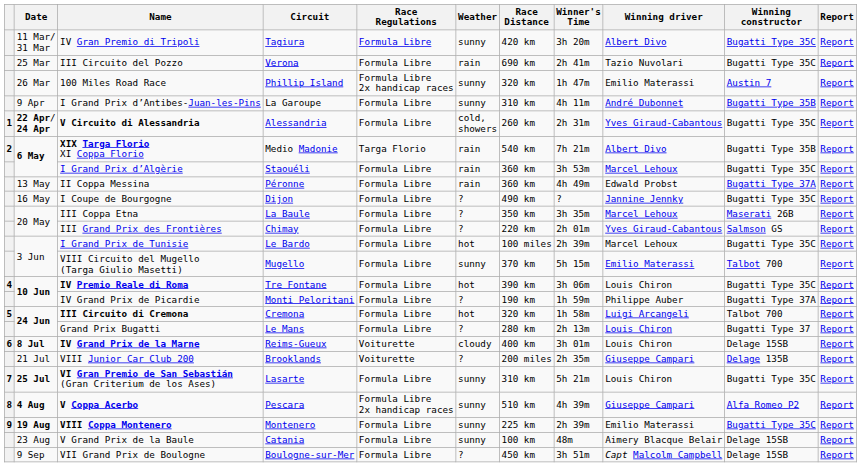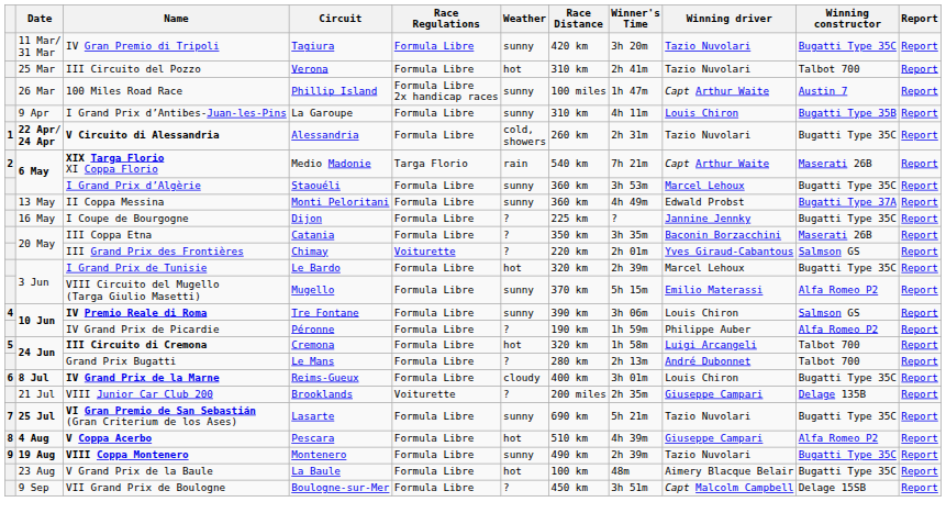 <table class="wikitable" style="font-size:95%">
 <tr>
 <th></th>
 <th>Date</th>
 <th>Name</th>
 <th>Circuit</th>
 <th>Race<br>Regulations</th>
 <th>Weather</th>
 <th>Race<br>Distance</th>
 <th>Winner's<br>Time</th>
 <th>Winning driver</th>
 <th>Winning<br>constructor</th>
 <th>Report</th>
 </tr>
 <tr>
 <th></th>
 <td>11 Mar/<br>31 Mar</td>
 <td> IV <a href='#'>Gran Premio di Tripoli</a></td>
 <td><a href='#'>Tagiura</a></td>
 <td><a href='#'>Formula Libre</a></td>
 <td>sunny</td>
 <td>420 km</td>
 <td>3h 20m</td>
-<td> <a href='#'>Albert Divo</a></td>
+<td> <a href='#'>Tazio Nuvolari</a></td>
 <td><a href='#'>Bugatti Type 35C</a></td>
 <td><a href='#'>Report</a></td>
 </tr>
 <tr>
 <th></th>
 <td>25 Mar</td>
 <td> III Circuito del Pozzo</td>
 <td><a href='#'>Verona</a></td>
 <td>Formula Libre</td>
-<td>rain</td>
-<td>690 km</td>
+<td>hot</td>
+<td>310 km</td>
 <td>2h 41m</td>
 <td> Tazio Nuvolari</td>
-<td>Bugatti Type 35C</td>
+<td>Talbot 700</td>
 <td><a href='#'>Report</a></td>
 </tr>
 <tr>
 <th></th>
 <td>26 Mar</td>
 <td> 100 Miles Road Race</td>
 <td><a href='#'>Phillip Island</a></td>
 <td>Formula Libre<br>2x handicap races</td>
 <td>sunny</td>
-<td>320 km</td>
+<td>100 miles</td>
 <td>1h 47m</td>
-<td> Emilio Materassi</td>
+<td> <em>Capt</em> <a href='#'>Arthur Waite</a></td>
 <td><a href='#'>Austin 7</a></td>
 <td><a href='#'>Report</a></td>
 </tr>
 <tr>
 <th></th>
 <td>9 Apr</td>
 <td> I Grand Prix d’Antibes-<a href='#'>Juan-les-Pins</a></td>
 <td>La Garoupe</td>
 <td>Formula Libre</td>
 <td>sunny</td>
 <td>310 km</td>
 <td>4h 11m</td>
-<td> <a href='#'>André Dubonnet</a></td>
+<td> <a href='#'>Louis Chiron</a></td>
 <td><a href='#'>Bugatti Type 35B</a></td>
 <td><a href='#'>Report</a></td>
 </tr>
 <tr>
 <th>1</th>
 <td><strong>22 Apr</strong>/<br><strong>24 Apr</strong></td>
 <td> <strong>V Circuito di Alessandria</strong></td>
 <td><a href='#'>Alessandria</a></td>
 <td>Formula Libre</td>
 <td>cold, <br>showers</td>
 <td>260 km</td>
 <td>2h 31m</td>
-<td> <a href='#'>Yves Giraud-Cabantous</a></td>
+<td> Tazio Nuvolari</td>
 <td>Bugatti Type 35C</td>
 <td><a href='#'>Report</a></td>
 </tr>
 <tr>
 <th>2</th>
 <td rowspan=2><strong>6 May</strong></td>
 <td> <strong>XIX <a href='#'>Targa Florio</a> </strong><br> XI <a href='#'>Coppa Florio</a></td>
 <td>Medio <a href='#'>Madonie</a></td>
 <td>Targa Florio</td>
 <td>rain</td>
 <td>540 km</td>
 <td>7h 21m</td>
-<td> <a href='#'>Albert Divo</a></td>
-<td>Bugatti Type 35B</td>
+<td> <em>Capt</em> <a href='#'>Arthur Waite</a></td>
+<td><a href='#'>Maserati</a> 26B</td>
 <td><a href='#'>Report</a></td>
 </tr>
 <tr>
 <th></th>
 <td> <a href='#'>I Grand Prix d’Algèrie</a></td>
 <td><a href='#'>Staouéli</a></td>
 <td>Formula Libre</td>
-<td>rain</td>
+<td>sunny</td>
 <td>360 km</td>
 <td>3h 53m</td>
 <td> <a href='#'>Marcel Lehoux</a></td>
 <td>Bugatti Type 35C</td>
 <td><a href='#'>Report</a></td>
 </tr>
 <tr>
 <th></th>
 <td>13 May</td>
 <td> II Coppa Messina</td>
-<td><a href='#'>Péronne</a></td>
+<td><a href='#'>Monti Peloritani</a></td>
 <td>Formula Libre</td>
-<td>rain</td>
+<td>sunny</td>
 <td>360 km</td>
 <td>4h 49m</td>
 <td> Edwald Probst</td>
 <td><a href='#'>Bugatti Type 37A</a></td>
 <td><a href='#'>Report</a></td>
 </tr>
 <tr>
 <th></th>
 <td>16 May</td>
 <td> I Coupe de Bourgogne</td>
 <td><a href='#'>Dijon</a></td>
 <td>Formula Libre</td>
 <td>?</td>
-<td>490 km</td>
+<td>225 km</td>
 <td>?</td>
 <td> <a href='#'>Jannine Jennky</a></td>
 <td>Bugatti Type 35C</td>
 <td><a href='#'>Report</a></td>
 </tr>
 <tr>
 <th></th>
 <td rowspan=2>20 May</td>
 <td> III Coppa Etna</td>
-<td><a href='#'>La Baule</a></td>
+<td><a href='#'>Catania</a></td>
 <td>Formula Libre</td>
 <td>?</td>
 <td>350 km</td>
 <td>3h 35m</td>
-<td> <a href='#'>Marcel Lehoux</a></td>
+<td> <a href='#'>Baconin Borzacchini</a></td>
 <td><a href='#'>Maserati</a> 26B</td>
 <td><a href='#'>Report</a></td>
 </tr>
 <tr>
 <th></th>
 <td> III <a href='#'>Grand Prix des Frontières</a></td>
 <td><a href='#'>Chimay</a></td>
-<td>Formula Libre</td>
+<td><a href='#'>Voiturette</a></td>
 <td>?</td>
 <td>220 km</td>
 <td>2h 01m</td>
 <td> <a href='#'>Yves Giraud-Cabantous</a></td>
 <td><a href='#'>Salmson</a> GS</td>
 <td><a href='#'>Report</a></td>
 </tr>
 <tr>
 <th></th>
 <td rowspan=2>3 Jun</td>
 <td> <a href='#'>I Grand Prix de Tunisie</a></td>
 <td><a href='#'>Le Bardo</a></td>
 <td>Formula Libre</td>
 <td>hot</td>
-<td>100 miles</td>
+<td>320 km</td>
 <td>2h 39m</td>
 <td> Marcel Lehoux</td>
 <td>Bugatti Type 35C</td>
 <td><a href='#'>Report</a></td>
 </tr>
 <tr>
 <th></th>
 <td> VIII Circuito del Mugello<br> (Targa Giulio Masetti) </td>
 <td><a href='#'>Mugello</a></td>
 <td>Formula Libre</td>
 <td>sunny</td>
 <td>370 km</td>
 <td>5h 15m</td>
 <td> <a href='#'>Emilio Materassi</a></td>
-<td><a href='#'>Talbot</a> 700</td>
+<td><a href='#'>Alfa Romeo P2</a></td>
 <td><a href='#'>Report</a></td>
 </tr>
 <tr>
 <th>4</th>
 <td rowspan=2><strong>10 Jun</strong></td>
 <td> <strong>IV <a href='#'>Premio Reale di Roma</a></strong></td>
 <td><a href='#'>Tre Fontane</a></td>
 <td>Formula Libre</td>
-<td>hot</td>
+<td>sunny</td>
 <td>390 km</td>
 <td>3h 06m</td>
 <td> Louis Chiron</td>
-<td>Bugatti Type 35C</td>
+<td><a href='#'>Salmson</a> GS</td>
 <td><a href='#'>Report</a></td>
 </tr>
 <tr>
 <th></th>
 <td> IV Grand Prix de Picardie</td>
-<td><a href='#'>Monti Peloritani</a></td>
+<td><a href='#'>Péronne</a></td>
 <td>Formula Libre</td>
 <td>?</td>
 <td>190 km</td>
 <td>1h 59m</td>
 <td> Philippe Auber</td>
-<td>Bugatti Type 37A</td>
+<td><a href='#'>Alfa Romeo P2</a></td>
 <td><a href='#'>Report</a></td>
 </tr>
 <tr>
 <th>5</th>
 <td rowspan=2><strong>24 Jun</strong></td>
 <td> <strong>III Circuito di Cremona</strong></td>
 <td><a href='#'>Cremona</a></td>
 <td>Formula Libre</td>
 <td>hot</td>
 <td>320 km</td>
 <td>1h 58m</td>
 <td> <a href='#'>Luigi Arcangeli</a></td>
 <td>Talbot 700</td>
 <td><a href='#'>Report</a></td>
 </tr>
 <tr>
 <th></th>
 <td> Grand Prix Bugatti</td>
 <td><a href='#'>Le Mans</a></td>
 <td>Formula Libre</td>
 <td>?</td>
 <td>280 km</td>
 <td>2h 13m</td>
-<td> <a href='#'>Louis Chiron</a></td>
-<td>Bugatti Type 37</td>
+<td> <a href='#'>André Dubonnet</a></td>
+<td>Talbot 700</td>
 <td><a href='#'>Report</a></td>
 </tr>
 <tr>
 <th>6</th>
 <td><strong>8 Jul</strong></td>
 <td> <strong>IV <a href='#'>Grand Prix de la Marne</a> </strong></td>
 <td><a href='#'>Reims-Gueux</a></td>
-<td>Voiturette</td>
+<td>Formula Libre</td>
 <td>cloudy</td>
 <td>400 km</td>
 <td>3h 01m</td>
 <td> Louis Chiron</td>
-<td>Delage 15SB</td>
+<td>Bugatti Type 35C</td>
 <td><a href='#'>Report</a></td>
 </tr>
 <tr>
 <th></th>
 <td>21 Jul</td>
 <td> VIII <a href='#'>Junior Car Club 200</a></td>
 <td><a href='#'>Brooklands</a></td>
 <td>Voiturette</td>
 <td>?</td>
 <td>200 miles</td>
 <td>2h 35m</td>
 <td> <a href='#'>Giuseppe Campari</a></td>
 <td><a href='#'>Delage</a> 135B</td>
 <td><a href='#'>Report</a></td>
 </tr>
 <tr>
 <th>7</th>
 <td><strong>25 Jul</strong></td>
 <td> <strong> VI <a href='#'>Gran Premio de San Sebastián</a></strong> <br>(Gran Criterium de los Ases)</td>
 <td><a href='#'>Lasarte</a></td>
 <td>Formula Libre</td>
 <td>sunny</td>
-<td>310 km</td>
+<td>690 km</td>
 <td>5h 21m</td>
-<td> Louis Chiron</td>
+<td> Tazio Nuvolari</td>
 <td>Bugatti Type 35C</td>
 <td><a href='#'>Report</a></td>
 </tr>
 <tr>
 <th>8</th>
 <td><strong>4 Aug</strong></td>
 <td> <strong>V <a href='#'>Coppa Acerbo</a> </strong></td>
 <td><a href='#'>Pescara</a></td>
-<td>Formula Libre<br>2x handicap races</td>
-<td>sunny</td>
+<td>Formula Libre</td>
+<td>hot</td>
 <td>510 km</td>
 <td>4h 39m</td>
 <td> <a href='#'>Giuseppe Campari</a></td>
 <td><a href='#'>Alfa Romeo P2</a></td>
 <td><a href='#'>Report</a></td>
 </tr>
 <tr>
 <th>9</th>
 <td><strong>19 Aug</strong></td>
 <td> <strong>VIII <a href='#'>Coppa Montenero</a> </strong></td>
 <td><a href='#'>Montenero</a></td>
 <td>Formula Libre</td>
 <td>sunny</td>
-<td>225 km</td>
+<td>490 km</td>
 <td>2h 39m</td>
-<td> Emilio Materassi</td>
+<td> Tazio Nuvolari</td>
 <td><a href='#'>Bugatti Type 35C</a></td>
 <td><a href='#'>Report</a></td>
 </tr>
 <tr>
 <th></th>
 <td>23 Aug</td>
 <td> V Grand Prix de la Baule</td>
-<td><a href='#'>Catania</a></td>
+<td><a href='#'>La Baule</a></td>
 <td>Formula Libre</td>
-<td>sunny</td>
+<td>hot</td>
 <td>100 km</td>
 <td>48m</td>
 <td> Aimery Blacque Belair</td>
-<td>Delage 15SB</td>
+<td>Bugatti Type 35C</td>
 <td><a href='#'>Report</a></td>
 </tr>
 <tr>
 <th></th>
 <td>9 Sep</td>
 <td> VII Grand Prix de Boulogne</td>
 <td><a href='#'>Boulogne-sur-Mer</a></td>
 <td>Formula Libre</td>
 <td>?</td>
 <td>450 km</td>
 <td>3h 51m</td>
 <td> <em>Capt</em> <a href='#'>Malcolm Campbell</a></td>
 <td>Delage 15SB</td>
 <td><a href='#'>Report</a></td>
 </tr>
 </table>
